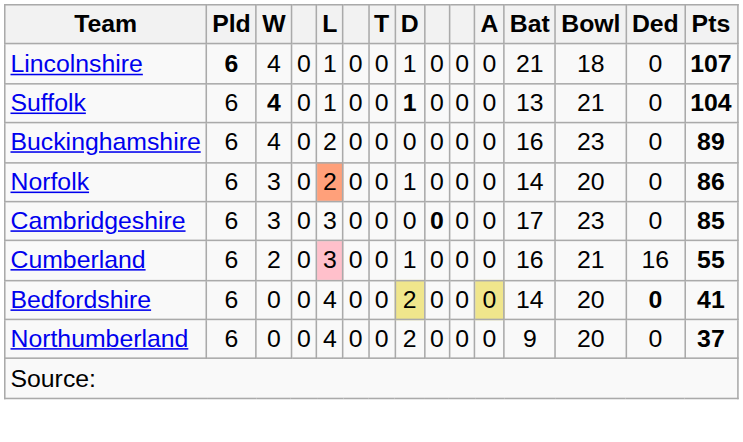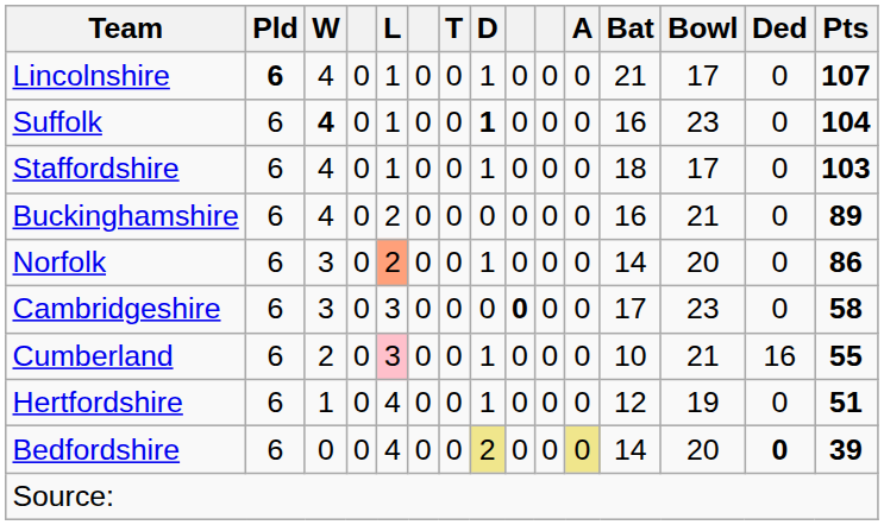 <table class="wikitable" style="text-align:center">
 <tr>
 <th>Team</th>
 <th>Pld</th>
 <th>W</th>
 <th></th>
 <th>L</th>
 <th></th>
 <th>T</th>
 <th>D</th>
 <th></th>
 <th></th>
 <th>A</th>
 <th>Bat</th>
 <th>Bowl</th>
 <th>Ded</th>
 <th>Pts</th>
 </tr>
 <tr>
 <td align=left><a href='#'>Lincolnshire</a></td>
 <td><strong>6</strong></td>
 <td>4</td>
 <td>0</td>
 <td>1</td>
 <td>0</td>
 <td>0</td>
 <td>1</td>
 <td>0</td>
 <td>0</td>
 <td>0</td>
 <td>21</td>
-<td>18</td>
+<td>17</td>
 <td>0</td>
 <td><strong>107</strong></td>
 </tr>
 <tr>
 <td align=left><a href='#'>Suffolk</a></td>
 <td>6</td>
 <td><strong>4</strong></td>
 <td>0</td>
 <td>1</td>
 <td>0</td>
 <td>0</td>
 <td><strong>1</strong></td>
 <td>0</td>
 <td>0</td>
 <td>0</td>
-<td>13</td>
-<td>21</td>
+<td>16</td>
+<td>23</td>
 <td>0</td>
 <td><strong>104</strong></td>
+</tr>
+<tr>
+<td align=left><a href='#'>Staffordshire</a></td>
+<td>6</td>
+<td>4</td>
+<td>0</td>
+<td>1</td>
+<td>0</td>
+<td>0</td>
+<td>1</td>
+<td>0</td>
+<td>0</td>
+<td>0</td>
+<td>18</td>
+<td>17</td>
+<td>0</td>
+<td><strong>103</strong></td>
 </tr>
 <tr>
 <td align=left><a href='#'>Buckinghamshire</a></td>
 <td>6</td>
 <td>4</td>
 <td>0</td>
 <td>2</td>
 <td>0</td>
 <td>0</td>
 <td>0</td>
 <td>0</td>
 <td>0</td>
 <td>0</td>
 <td>16</td>
-<td>23</td>
+<td>21</td>
 <td>0</td>
 <td><strong>89</strong></td>
 </tr>
 <tr>
 <td align=left><a href='#'>Norfolk</a></td>
 <td>6</td>
 <td>3</td>
 <td>0</td>
 <td style="background: lightsalmon;">2</td>
 <td>0</td>
 <td>0</td>
 <td>1</td>
 <td>0</td>
 <td>0</td>
 <td>0</td>
 <td>14</td>
 <td>20</td>
 <td>0</td>
 <td><strong>86</strong></td>
 </tr>
 <tr>
 <td align=left><a href='#'>Cambridgeshire</a></td>
 <td>6</td>
 <td>3</td>
 <td>0</td>
 <td>3</td>
 <td>0</td>
 <td>0</td>
 <td>0</td>
 <td><strong>0</strong></td>
 <td>0</td>
 <td>0</td>
 <td>17</td>
 <td>23</td>
 <td>0</td>
-<td><strong>85</strong></td>
+<td><strong>58</strong></td>
 </tr>
 <tr>
 <td align=left><a href='#'>Cumberland</a></td>
 <td>6</td>
 <td>2</td>
 <td>0</td>
 <td style="background: pink;">3</td>
 <td>0</td>
 <td>0</td>
 <td>1</td>
 <td>0</td>
 <td>0</td>
 <td>0</td>
-<td>16</td>
+<td>10</td>
 <td>21</td>
 <td>16</td>
 <td><strong>55</strong></td>
+</tr>
+<tr>
+<td align=left><a href='#'>Hertfordshire</a></td>
+<td>6</td>
+<td>1</td>
+<td>0</td>
+<td>4</td>
+<td>0</td>
+<td>0</td>
+<td>1</td>
+<td>0</td>
+<td>0</td>
+<td>0</td>
+<td>12</td>
+<td>19</td>
+<td>0</td>
+<td><strong>51</strong></td>
 </tr>
 <tr>
 <td align=left><a href='#'>Bedfordshire</a></td>
 <td>6</td>
 <td>0</td>
 <td>0</td>
 <td>4</td>
 <td>0</td>
 <td>0</td>
 <td style="background: khaki;">2</td>
 <td>0</td>
 <td>0</td>
 <td style="background: khaki;">0</td>
 <td>14</td>
 <td>20</td>
 <td><strong>0</strong></td>
-<td><strong>41</strong></td>
-</tr>
-<tr>
-<td align=left><a href='#'>Northumberland</a></td>
-<td>6</td>
-<td>0</td>
-<td>0</td>
-<td>4</td>
-<td>0</td>
-<td>0</td>
-<td>2</td>
-<td>0</td>
-<td>0</td>
-<td>0</td>
-<td>9</td>
-<td>20</td>
-<td>0</td>
-<td><strong>37</strong></td>
+<td><strong>39</strong></td>
 </tr>
 <tr>
 <td colspan=15 align="left">Source:</td>
 </tr>
 </table>
